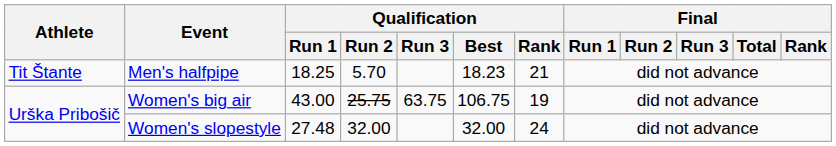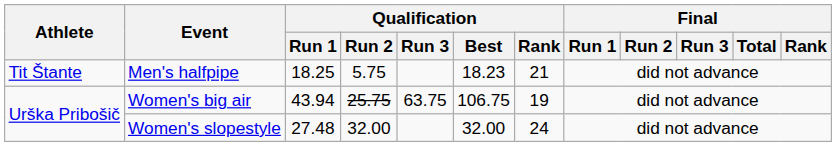 <table class=wikitable style="font-size:90%; text-align:center">
 <tr>
 <th rowspan=2>Athlete</th>
 <th rowspan=2>Event</th>
 <th colspan=5>Qualification</th>
 <th colspan=5>Final</th>
 </tr>
 <tr>
 <th>Run 1</th>
 <th>Run 2</th>
 <th>Run 3</th>
 <th>Best</th>
 <th>Rank</th>
 <th>Run 1</th>
 <th>Run 2</th>
 <th>Run 3</th>
 <th>Total</th>
 <th>Rank</th>
 </tr>
 <tr>
 <td align=left><a href='#'>Tit Štante</a></td>
 <td align=left><a href='#'>Men's halfpipe</a></td>
 <td>18.25</td>
-<td>5.70</td>
+<td>5.75</td>
 <td></td>
 <td>18.23</td>
 <td>21</td>
 <td colspan=5>did not advance</td>
 </tr>
 <tr>
 <td align=left rowspan=2><a href='#'>Urška Pribošič</a></td>
 <td align=left><a href='#'>Women's big air</a></td>
-<td>43.00</td>
+<td>43.94</td>
 <td><s>25.75</s></td>
 <td>63.75</td>
 <td>106.75</td>
 <td>19</td>
 <td colspan=5>did not advance</td>
 </tr>
 <tr>
 <td align=left><a href='#'>Women's slopestyle</a></td>
 <td>27.48</td>
 <td>32.00</td>
 <td></td>
 <td>32.00</td>
 <td>24</td>
 <td colspan=5>did not advance</td>
 </tr>
 </table>
